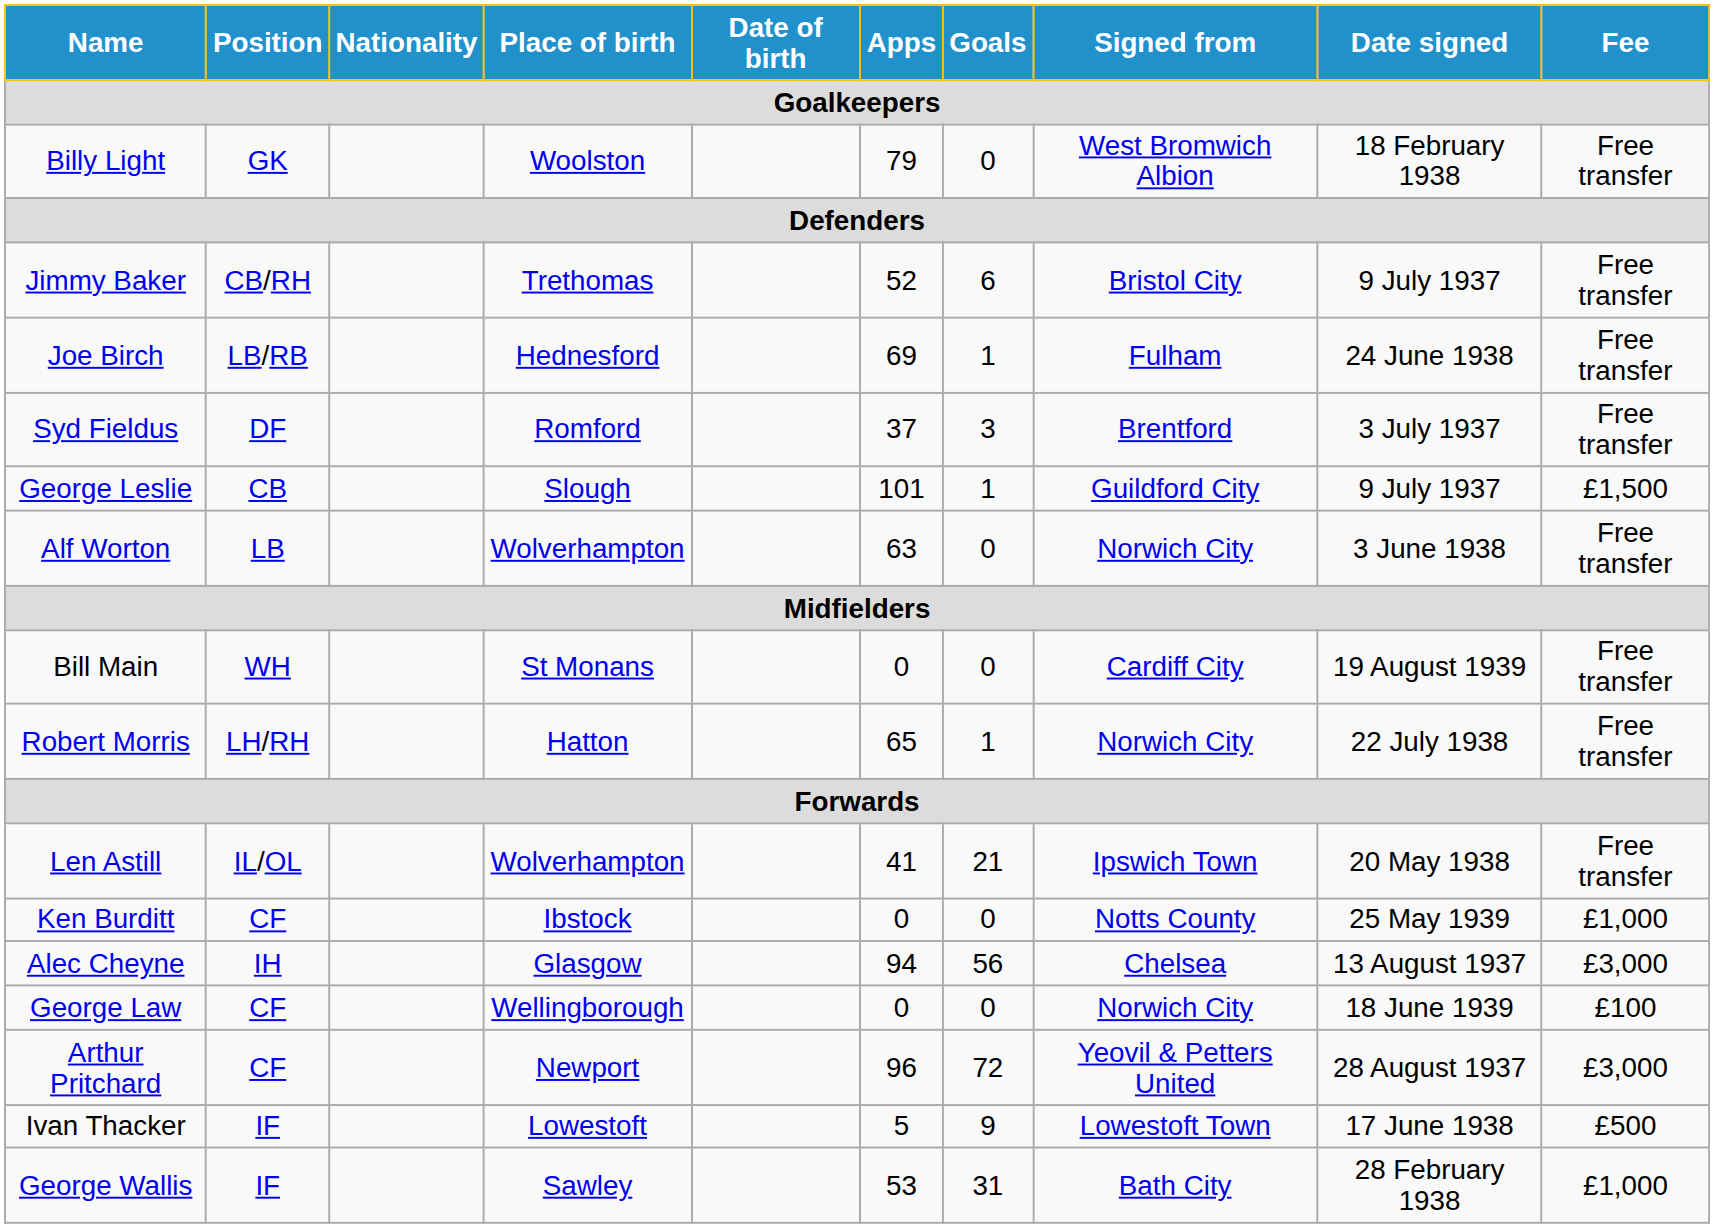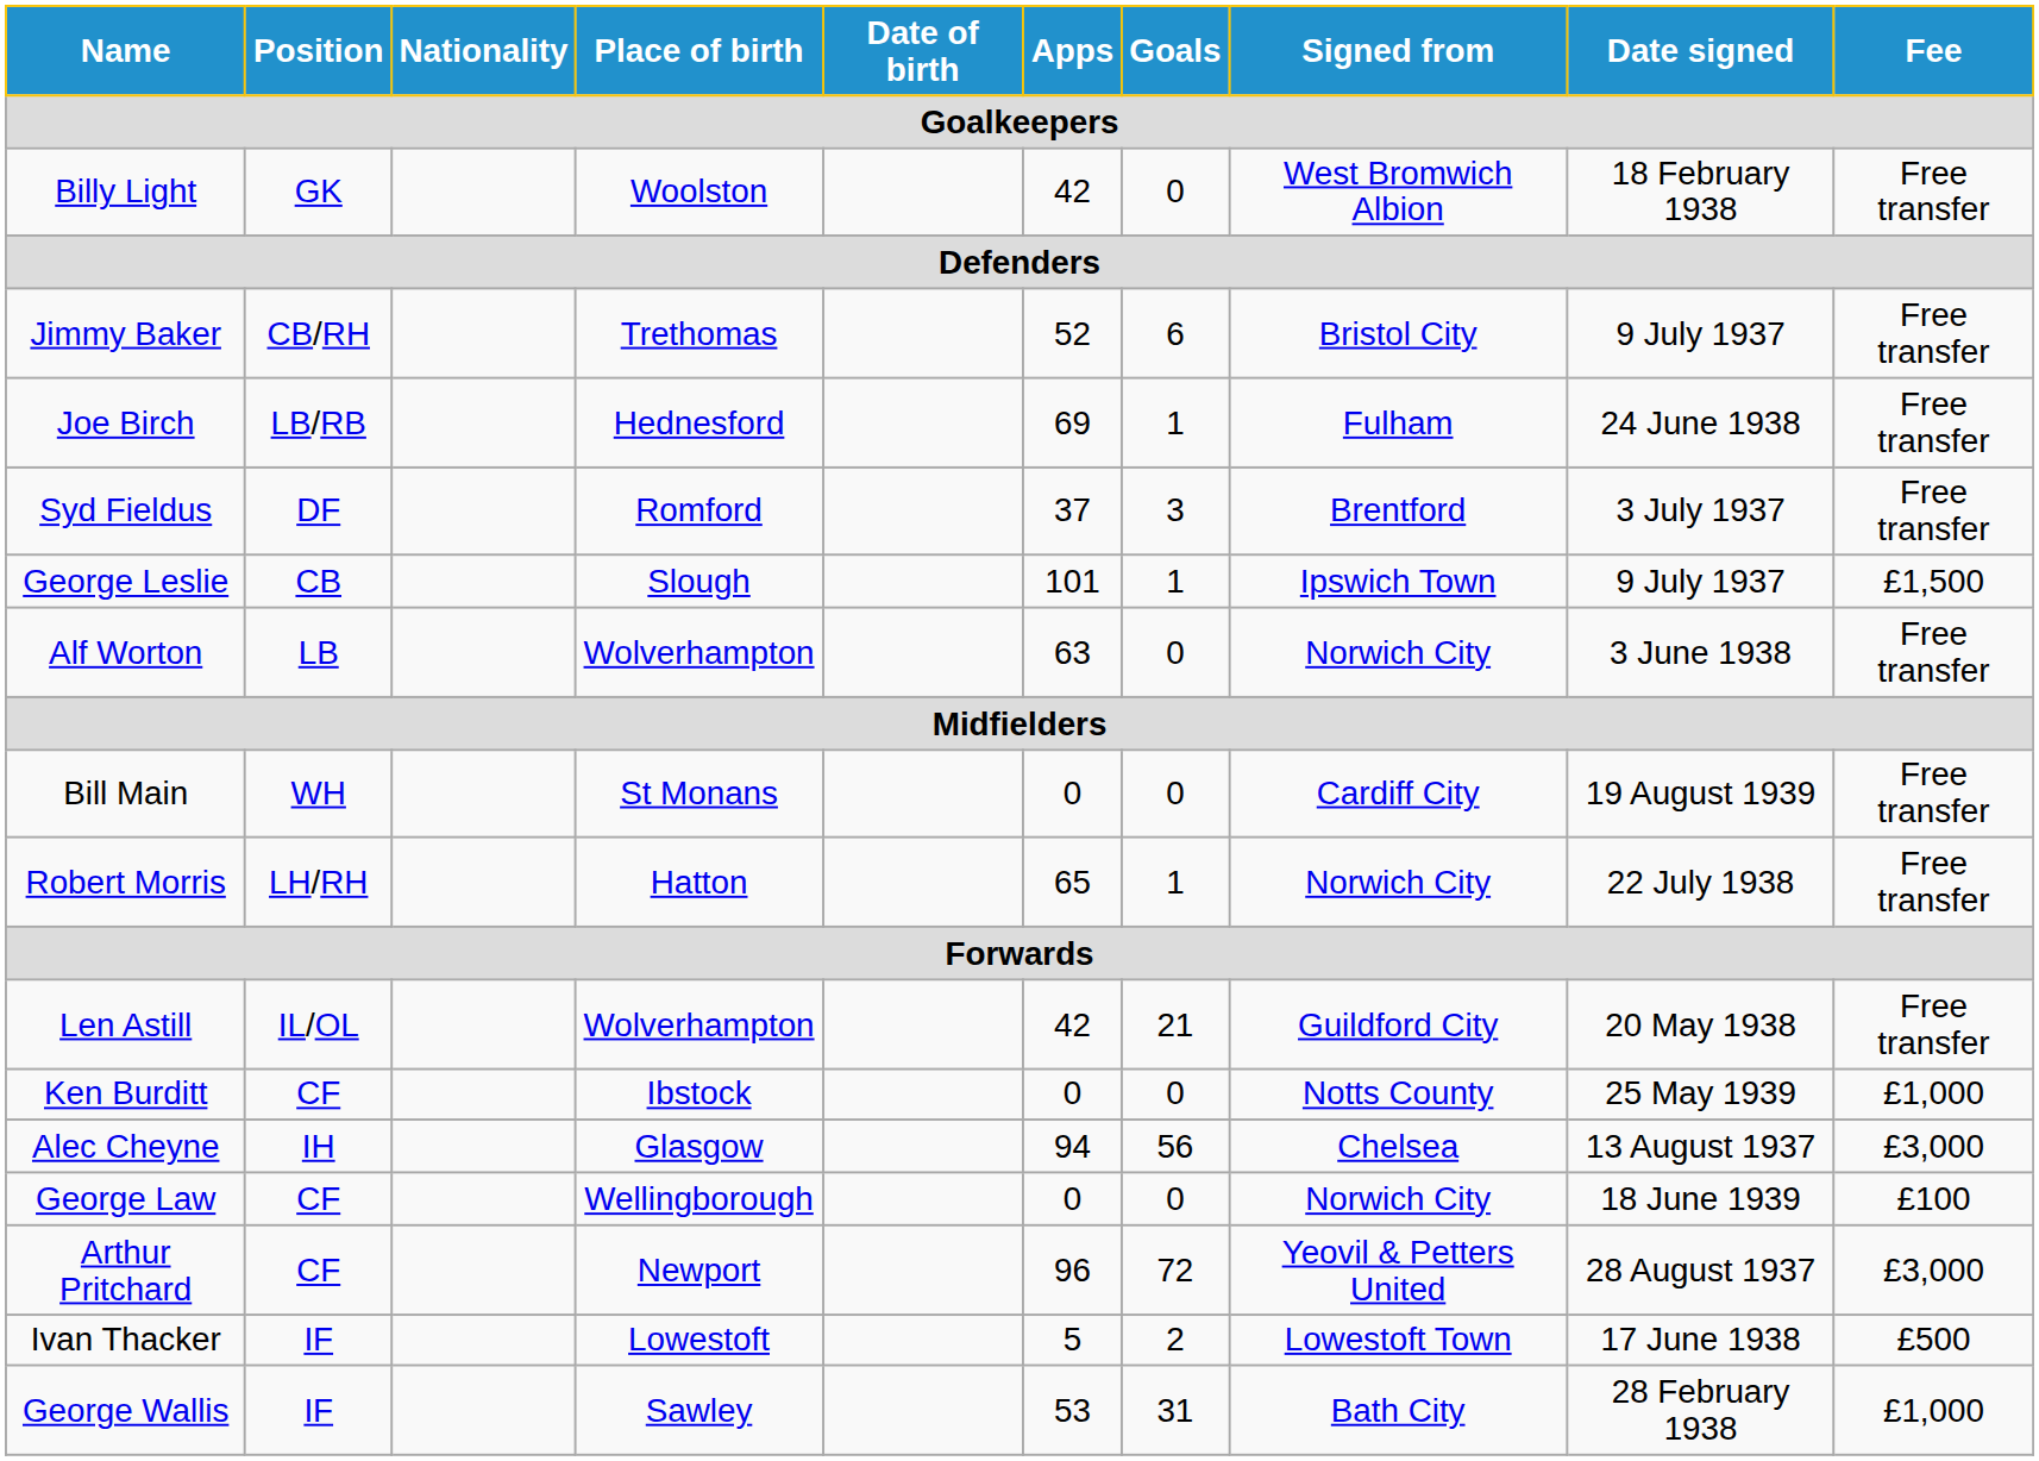 <table class="wikitable" style="text-align:center; font-size:90%; width:100%;">
 <tr>
 <th style="background:#2191CC; color:white; border:1px solid #F7C408; text-align:center;">Name</th>
 <th style="background:#2191CC; color:white; border:1px solid #F7C408; text-align:center;">Position</th>
 <th style="background:#2191CC; color:white; border:1px solid #F7C408; text-align:center;">Nationality</th>
 <th style="background:#2191CC; color:white; border:1px solid #F7C408; text-align:center;">Place of birth</th>
 <th style="background:#2191CC; color:white; border:1px solid #F7C408; text-align:center;">Date of birth</th>
 <th style="background:#2191CC; color:white; border:1px solid #F7C408; text-align:center;">Apps</th>
 <th style="background:#2191CC; color:white; border:1px solid #F7C408; text-align:center;">Goals</th>
 <th style="background:#2191CC; color:white; border:1px solid #F7C408; text-align:center;">Signed from</th>
 <th style="background:#2191CC; color:white; border:1px solid #F7C408; text-align:center;">Date signed</th>
 <th style="background:#2191CC; color:white; border:1px solid #F7C408; text-align:center;">Fee</th>
 </tr>
 <tr>
 <th colspan="12" style="background:#dcdcdc; text-align:center;">Goalkeepers</th>
 </tr>
 <tr>
 <td><a href='#'>Billy Light</a></td>
 <td><a href='#'>GK</a></td>
 <td></td>
 <td><a href='#'>Woolston</a></td>
 <td></td>
-<td>79</td>
+<td>42</td>
 <td>0</td>
 <td> <a href='#'>West Bromwich Albion</a></td>
 <td>18 February 1938</td>
 <td>Free transfer</td>
 </tr>
 <tr>
 <th colspan="12" style="background:#dcdcdc; text-align:center;">Defenders</th>
 </tr>
 <tr>
 <td><a href='#'>Jimmy Baker</a></td>
 <td><a href='#'>CB</a>/<a href='#'>RH</a></td>
 <td></td>
 <td><a href='#'>Trethomas</a></td>
 <td></td>
 <td>52</td>
 <td>6</td>
 <td> <a href='#'>Bristol City</a></td>
 <td>9 July 1937</td>
 <td>Free transfer</td>
 </tr>
 <tr>
 <td><a href='#'>Joe Birch</a></td>
 <td><a href='#'>LB</a>/<a href='#'>RB</a></td>
 <td></td>
 <td><a href='#'>Hednesford</a></td>
 <td></td>
 <td>69</td>
 <td>1</td>
 <td> <a href='#'>Fulham</a></td>
 <td>24 June 1938</td>
 <td>Free transfer</td>
 </tr>
 <tr>
 <td><a href='#'>Syd Fieldus</a></td>
 <td><a href='#'>DF</a></td>
 <td></td>
 <td><a href='#'>Romford</a></td>
 <td></td>
 <td>37</td>
 <td>3</td>
 <td> <a href='#'>Brentford</a></td>
 <td>3 July 1937</td>
 <td>Free transfer</td>
 </tr>
 <tr>
 <td><a href='#'>George Leslie</a></td>
 <td><a href='#'>CB</a></td>
 <td></td>
 <td><a href='#'>Slough</a></td>
 <td></td>
 <td>101</td>
 <td>1</td>
-<td> <a href='#'>Guildford City</a></td>
+<td> <a href='#'>Ipswich Town</a></td>
 <td>9 July 1937</td>
 <td>£1,500</td>
 </tr>
 <tr>
 <td><a href='#'>Alf Worton</a></td>
 <td><a href='#'>LB</a></td>
 <td></td>
 <td><a href='#'>Wolverhampton</a></td>
 <td></td>
 <td>63</td>
 <td>0</td>
 <td> <a href='#'>Norwich City</a></td>
 <td>3 June 1938</td>
 <td>Free transfer</td>
 </tr>
 <tr>
 <th colspan="12" style="background:#dcdcdc; text-align:center;">Midfielders</th>
 </tr>
 <tr>
 <td>Bill Main</td>
 <td><a href='#'>WH</a></td>
 <td></td>
 <td><a href='#'>St Monans</a></td>
 <td></td>
 <td>0</td>
 <td>0</td>
 <td> <a href='#'>Cardiff City</a></td>
 <td>19 August 1939</td>
 <td>Free transfer</td>
 </tr>
 <tr>
 <td><a href='#'>Robert Morris</a></td>
 <td><a href='#'>LH</a>/<a href='#'>RH</a></td>
 <td></td>
 <td><a href='#'>Hatton</a></td>
 <td></td>
 <td>65</td>
 <td>1</td>
 <td> <a href='#'>Norwich City</a></td>
 <td>22 July 1938</td>
 <td>Free transfer</td>
 </tr>
 <tr>
 <th colspan="12" style="background:#dcdcdc; text-align:center;">Forwards</th>
 </tr>
 <tr>
 <td><a href='#'>Len Astill</a></td>
 <td><a href='#'>IL</a>/<a href='#'>OL</a></td>
 <td></td>
 <td><a href='#'>Wolverhampton</a></td>
 <td></td>
-<td>41</td>
+<td>42</td>
 <td>21</td>
-<td> <a href='#'>Ipswich Town</a></td>
+<td> <a href='#'>Guildford City</a></td>
 <td>20 May 1938</td>
 <td>Free transfer</td>
 </tr>
 <tr>
 <td><a href='#'>Ken Burditt</a></td>
 <td><a href='#'>CF</a></td>
 <td></td>
 <td><a href='#'>Ibstock</a></td>
 <td></td>
 <td>0</td>
 <td>0</td>
 <td> <a href='#'>Notts County</a></td>
 <td>25 May 1939</td>
 <td>£1,000</td>
 </tr>
 <tr>
 <td><a href='#'>Alec Cheyne</a></td>
 <td><a href='#'>IH</a></td>
 <td></td>
 <td><a href='#'>Glasgow</a></td>
 <td></td>
 <td>94</td>
 <td>56</td>
 <td> <a href='#'>Chelsea</a></td>
 <td>13 August 1937</td>
 <td>£3,000</td>
 </tr>
 <tr>
 <td><a href='#'>George Law</a></td>
 <td><a href='#'>CF</a></td>
 <td></td>
 <td><a href='#'>Wellingborough</a></td>
 <td></td>
 <td>0</td>
 <td>0</td>
 <td> <a href='#'>Norwich City</a></td>
 <td>18 June 1939</td>
 <td>£100</td>
 </tr>
 <tr>
 <td><a href='#'>Arthur Pritchard</a></td>
 <td><a href='#'>CF</a></td>
 <td></td>
 <td><a href='#'>Newport</a></td>
 <td></td>
 <td>96</td>
 <td>72</td>
 <td> <a href='#'>Yeovil & Petters United</a></td>
 <td>28 August 1937</td>
 <td>£3,000</td>
 </tr>
 <tr>
 <td>Ivan Thacker</td>
 <td><a href='#'>IF</a></td>
 <td></td>
 <td><a href='#'>Lowestoft</a></td>
 <td></td>
 <td>5</td>
-<td>9</td>
+<td>2</td>
 <td> <a href='#'>Lowestoft Town</a></td>
 <td>17 June 1938</td>
 <td>£500</td>
 </tr>
 <tr>
 <td><a href='#'>George Wallis</a></td>
 <td><a href='#'>IF</a></td>
 <td></td>
 <td><a href='#'>Sawley</a></td>
 <td></td>
 <td>53</td>
 <td>31</td>
 <td> <a href='#'>Bath City</a></td>
 <td>28 February 1938</td>
 <td>£1,000</td>
 </tr>
 </table>
